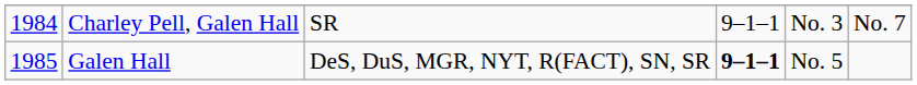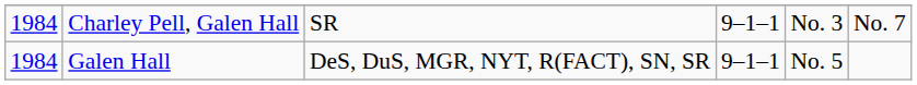 <table class="wikitable">
 <tr>
 </tr>
 <tr>
 <td><a href='#'>1984</a></td>
 <td><a href='#'>Charley Pell</a>, <a href='#'>Galen Hall</a></td>
 <td>SR</td>
 <td>9–1–1</td>
 <td>No. 3</td>
 <td>No. 7</td>
 </tr>
 <tr>
-<td><a href='#'>1985</a></td>
+<td><a href='#'>1984</a></td>
 <td><a href='#'>Galen Hall</a></td>
 <td>DeS, DuS, MGR, NYT, R(FACT), SN, SR</td>
-<td><strong>9–1–1</strong></td>
+<td>9–1–1</td>
 <td>No. 5</td>
 <td></td>
 </tr>
 </table>
